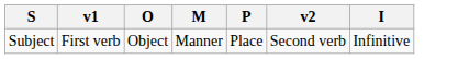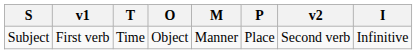 <table class="wikitable">
 <tr>
 <th>S</th>
 <th>v1</th>
+<th>T</th>
 <th>O</th>
 <th>M</th>
 <th>P</th>
 <th>v2</th>
 <th>I</th>
 </tr>
 <tr>
 <td>Subject</td>
 <td>First verb</td>
+<td>Time</td>
 <td>Object</td>
 <td>Manner</td>
 <td>Place</td>
 <td>Second verb</td>
 <td>Infinitive</td>
 </tr>
 </table>
